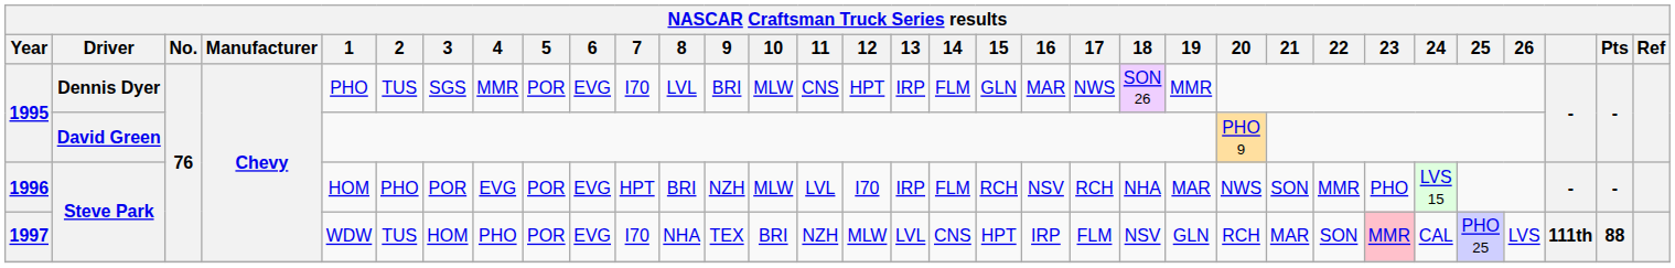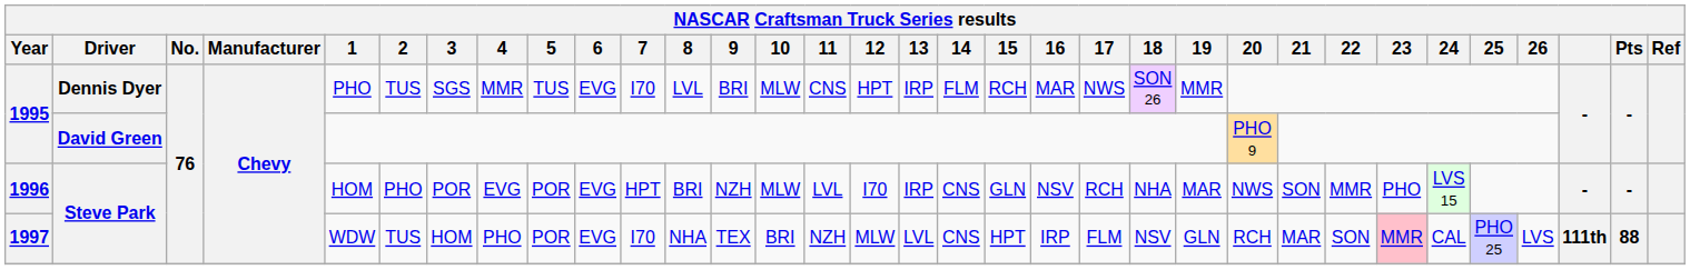 <table class="wikitable" style="text-align:center; font-size:75%">
 <tr>
 <th colspan=45><a href='#'>NASCAR</a> <a href='#'>Craftsman Truck Series</a> results</th>
 </tr>
 <tr>
 <th>Year</th>
 <th>Driver</th>
 <th>No.</th>
 <th>Manufacturer</th>
 <th>1</th>
 <th>2</th>
 <th>3</th>
 <th>4</th>
 <th>5</th>
 <th>6</th>
 <th>7</th>
 <th>8</th>
 <th>9</th>
 <th>10</th>
 <th>11</th>
 <th>12</th>
 <th>13</th>
 <th>14</th>
 <th>15</th>
 <th>16</th>
 <th>17</th>
 <th>18</th>
 <th>19</th>
 <th>20</th>
 <th>21</th>
 <th>22</th>
 <th>23</th>
 <th>24</th>
 <th>25</th>
 <th>26</th>
 <th></th>
 <th>Pts</th>
 <th>Ref</th>
 </tr>
 <tr>
 <th rowspan=2><a href='#'>1995</a></th>
 <th>Dennis Dyer</th>
 <th rowspan=4>76</th>
 <th rowspan=4><a href='#'>Chevy</a></th>
 <td><a href='#'>PHO</a></td>
 <td><a href='#'>TUS</a></td>
 <td><a href='#'>SGS</a></td>
 <td><a href='#'>MMR</a></td>
-<td><a href='#'>POR</a></td>
+<td><a href='#'>TUS</a></td>
 <td><a href='#'>EVG</a></td>
 <td><a href='#'>I70</a></td>
 <td><a href='#'>LVL</a></td>
 <td><a href='#'>BRI</a></td>
 <td><a href='#'>MLW</a></td>
 <td><a href='#'>CNS</a></td>
 <td><a href='#'>HPT</a></td>
 <td><a href='#'>IRP</a></td>
 <td><a href='#'>FLM</a></td>
-<td><a href='#'>GLN</a></td>
+<td><a href='#'>RCH</a></td>
 <td><a href='#'>MAR</a></td>
 <td><a href='#'>NWS</a></td>
 <td style="background:#EFCFFF;"><a href='#'>SON</a><br><small>26</small></td>
 <td><a href='#'>MMR</a></td>
 <td colspan=7></td>
 <th rowspan=2>-</th>
 <th rowspan=2>-</th>
 <th rowspan=2><br></th>
 </tr>
 <tr>
 <th><a href='#'>David Green</a></th>
 <td colspan=19></td>
 <td style="background:#FFDF9F;"><a href='#'>PHO</a><br><small>9</small></td>
 <td colspan=6></td>
 </tr>
 <tr>
 <th><a href='#'>1996</a></th>
 <th rowspan=2><a href='#'>Steve Park</a></th>
 <td><a href='#'>HOM</a></td>
 <td><a href='#'>PHO</a></td>
 <td><a href='#'>POR</a></td>
 <td><a href='#'>EVG</a></td>
 <td><a href='#'>POR</a></td>
 <td><a href='#'>EVG</a></td>
 <td><a href='#'>HPT</a></td>
 <td><a href='#'>BRI</a></td>
 <td><a href='#'>NZH</a></td>
 <td><a href='#'>MLW</a></td>
 <td><a href='#'>LVL</a></td>
 <td><a href='#'>I70</a></td>
 <td><a href='#'>IRP</a></td>
-<td><a href='#'>FLM</a></td>
-<td><a href='#'>RCH</a></td>
+<td><a href='#'>CNS</a></td>
+<td><a href='#'>GLN</a></td>
 <td><a href='#'>NSV</a></td>
 <td><a href='#'>RCH</a></td>
 <td><a href='#'>NHA</a></td>
 <td><a href='#'>MAR</a></td>
 <td><a href='#'>NWS</a></td>
 <td><a href='#'>SON</a></td>
 <td><a href='#'>MMR</a></td>
 <td><a href='#'>PHO</a></td>
 <td style="background:#DFFFDF;"><a href='#'>LVS</a><br><small>15</small></td>
 <td colspan=2></td>
 <th>-</th>
 <th>-</th>
 <th></th>
 </tr>
 <tr>
 <th><a href='#'>1997</a></th>
 <td><a href='#'>WDW</a></td>
 <td><a href='#'>TUS</a></td>
 <td><a href='#'>HOM</a></td>
 <td><a href='#'>PHO</a></td>
 <td><a href='#'>POR</a></td>
 <td><a href='#'>EVG</a></td>
 <td><a href='#'>I70</a></td>
 <td><a href='#'>NHA</a></td>
 <td><a href='#'>TEX</a></td>
 <td><a href='#'>BRI</a></td>
 <td><a href='#'>NZH</a></td>
 <td><a href='#'>MLW</a></td>
 <td><a href='#'>LVL</a></td>
 <td><a href='#'>CNS</a></td>
 <td><a href='#'>HPT</a></td>
 <td><a href='#'>IRP</a></td>
 <td><a href='#'>FLM</a></td>
 <td><a href='#'>NSV</a></td>
 <td><a href='#'>GLN</a></td>
 <td><a href='#'>RCH</a></td>
 <td><a href='#'>MAR</a></td>
 <td><a href='#'>SON</a></td>
 <td style="background: pink;"><a href='#'>MMR</a></td>
 <td><a href='#'>CAL</a></td>
 <td style="background:#CFCFFF;"><a href='#'>PHO</a><br><small>25</small></td>
 <td><a href='#'>LVS</a></td>
 <th>111th</th>
 <th>88</th>
 <th></th>
 </tr>
 <tr>
 </tr>
 </table>
